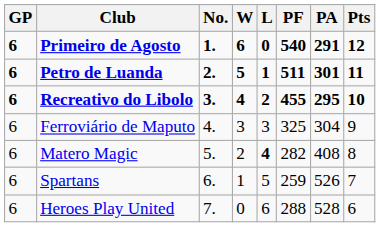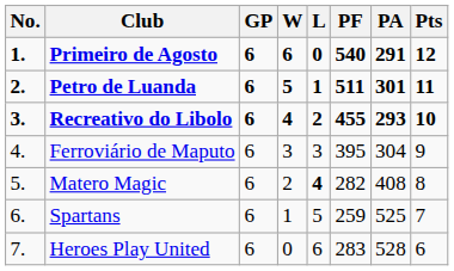 <table class="wikitable">
 <tr>
+<th>No.</th>
+<th>Club</th>
 <th>GP</th>
-<th>Club</th>
-<th>No.</th>
 <th>W</th>
 <th>L</th>
 <th>PF</th>
 <th>PA</th>
 <th>Pts</th>
 </tr>
 <tr>
+<td><strong>1.</strong></td>
+<td><strong> <a href='#'>Primeiro de Agosto</a></strong></td>
 <td><strong>6</strong></td>
-<td><strong> <a href='#'>Primeiro de Agosto</a></strong></td>
-<td><strong>1.</strong></td>
 <td><strong>6</strong></td>
 <td><strong>0</strong></td>
 <td><strong>540</strong></td>
 <td><strong>291</strong></td>
 <td><strong>12</strong></td>
 </tr>
 <tr>
+<td><strong>2.</strong></td>
+<td><strong> <a href='#'>Petro de Luanda</a></strong></td>
 <td><strong>6</strong></td>
-<td><strong> <a href='#'>Petro de Luanda</a></strong></td>
-<td><strong>2.</strong></td>
 <td><strong>5</strong></td>
 <td><strong>1</strong></td>
 <td><strong>511</strong></td>
 <td><strong>301</strong></td>
 <td><strong>11</strong></td>
 </tr>
 <tr>
+<td><strong>3.</strong></td>
+<td><strong> <a href='#'>Recreativo do Libolo</a></strong></td>
 <td><strong>6</strong></td>
-<td><strong> <a href='#'>Recreativo do Libolo</a></strong></td>
-<td><strong>3.</strong></td>
 <td><strong>4</strong></td>
 <td><strong>2</strong></td>
 <td><strong>455</strong></td>
-<td><strong>295</strong></td>
+<td><strong>293</strong></td>
 <td><strong>10</strong></td>
 </tr>
 <tr>
+<td>4.</td>
+<td> <a href='#'>Ferroviário de Maputo</a></td>
 <td>6</td>
-<td> <a href='#'>Ferroviário de Maputo</a></td>
-<td>4.</td>
 <td>3</td>
 <td>3</td>
-<td>325</td>
+<td>395</td>
 <td>304</td>
 <td>9</td>
 </tr>
 <tr>
+<td>5.</td>
+<td> <a href='#'>Matero Magic</a></td>
 <td>6</td>
-<td> <a href='#'>Matero Magic</a></td>
-<td>5.</td>
 <td>2</td>
 <td><strong>4</strong></td>
 <td>282</td>
 <td>408</td>
 <td>8</td>
 </tr>
 <tr>
+<td>6.</td>
+<td> <a href='#'>Spartans</a></td>
 <td>6</td>
-<td> <a href='#'>Spartans</a></td>
-<td>6.</td>
 <td>1</td>
 <td>5</td>
 <td>259</td>
-<td>526</td>
+<td>525</td>
 <td>7</td>
 </tr>
 <tr>
+<td>7.</td>
+<td> <a href='#'>Heroes Play United</a></td>
 <td>6</td>
-<td> <a href='#'>Heroes Play United</a></td>
-<td>7.</td>
 <td>0</td>
 <td>6</td>
-<td>288</td>
+<td>283</td>
 <td>528</td>
 <td>6</td>
 </tr>
 </table>
